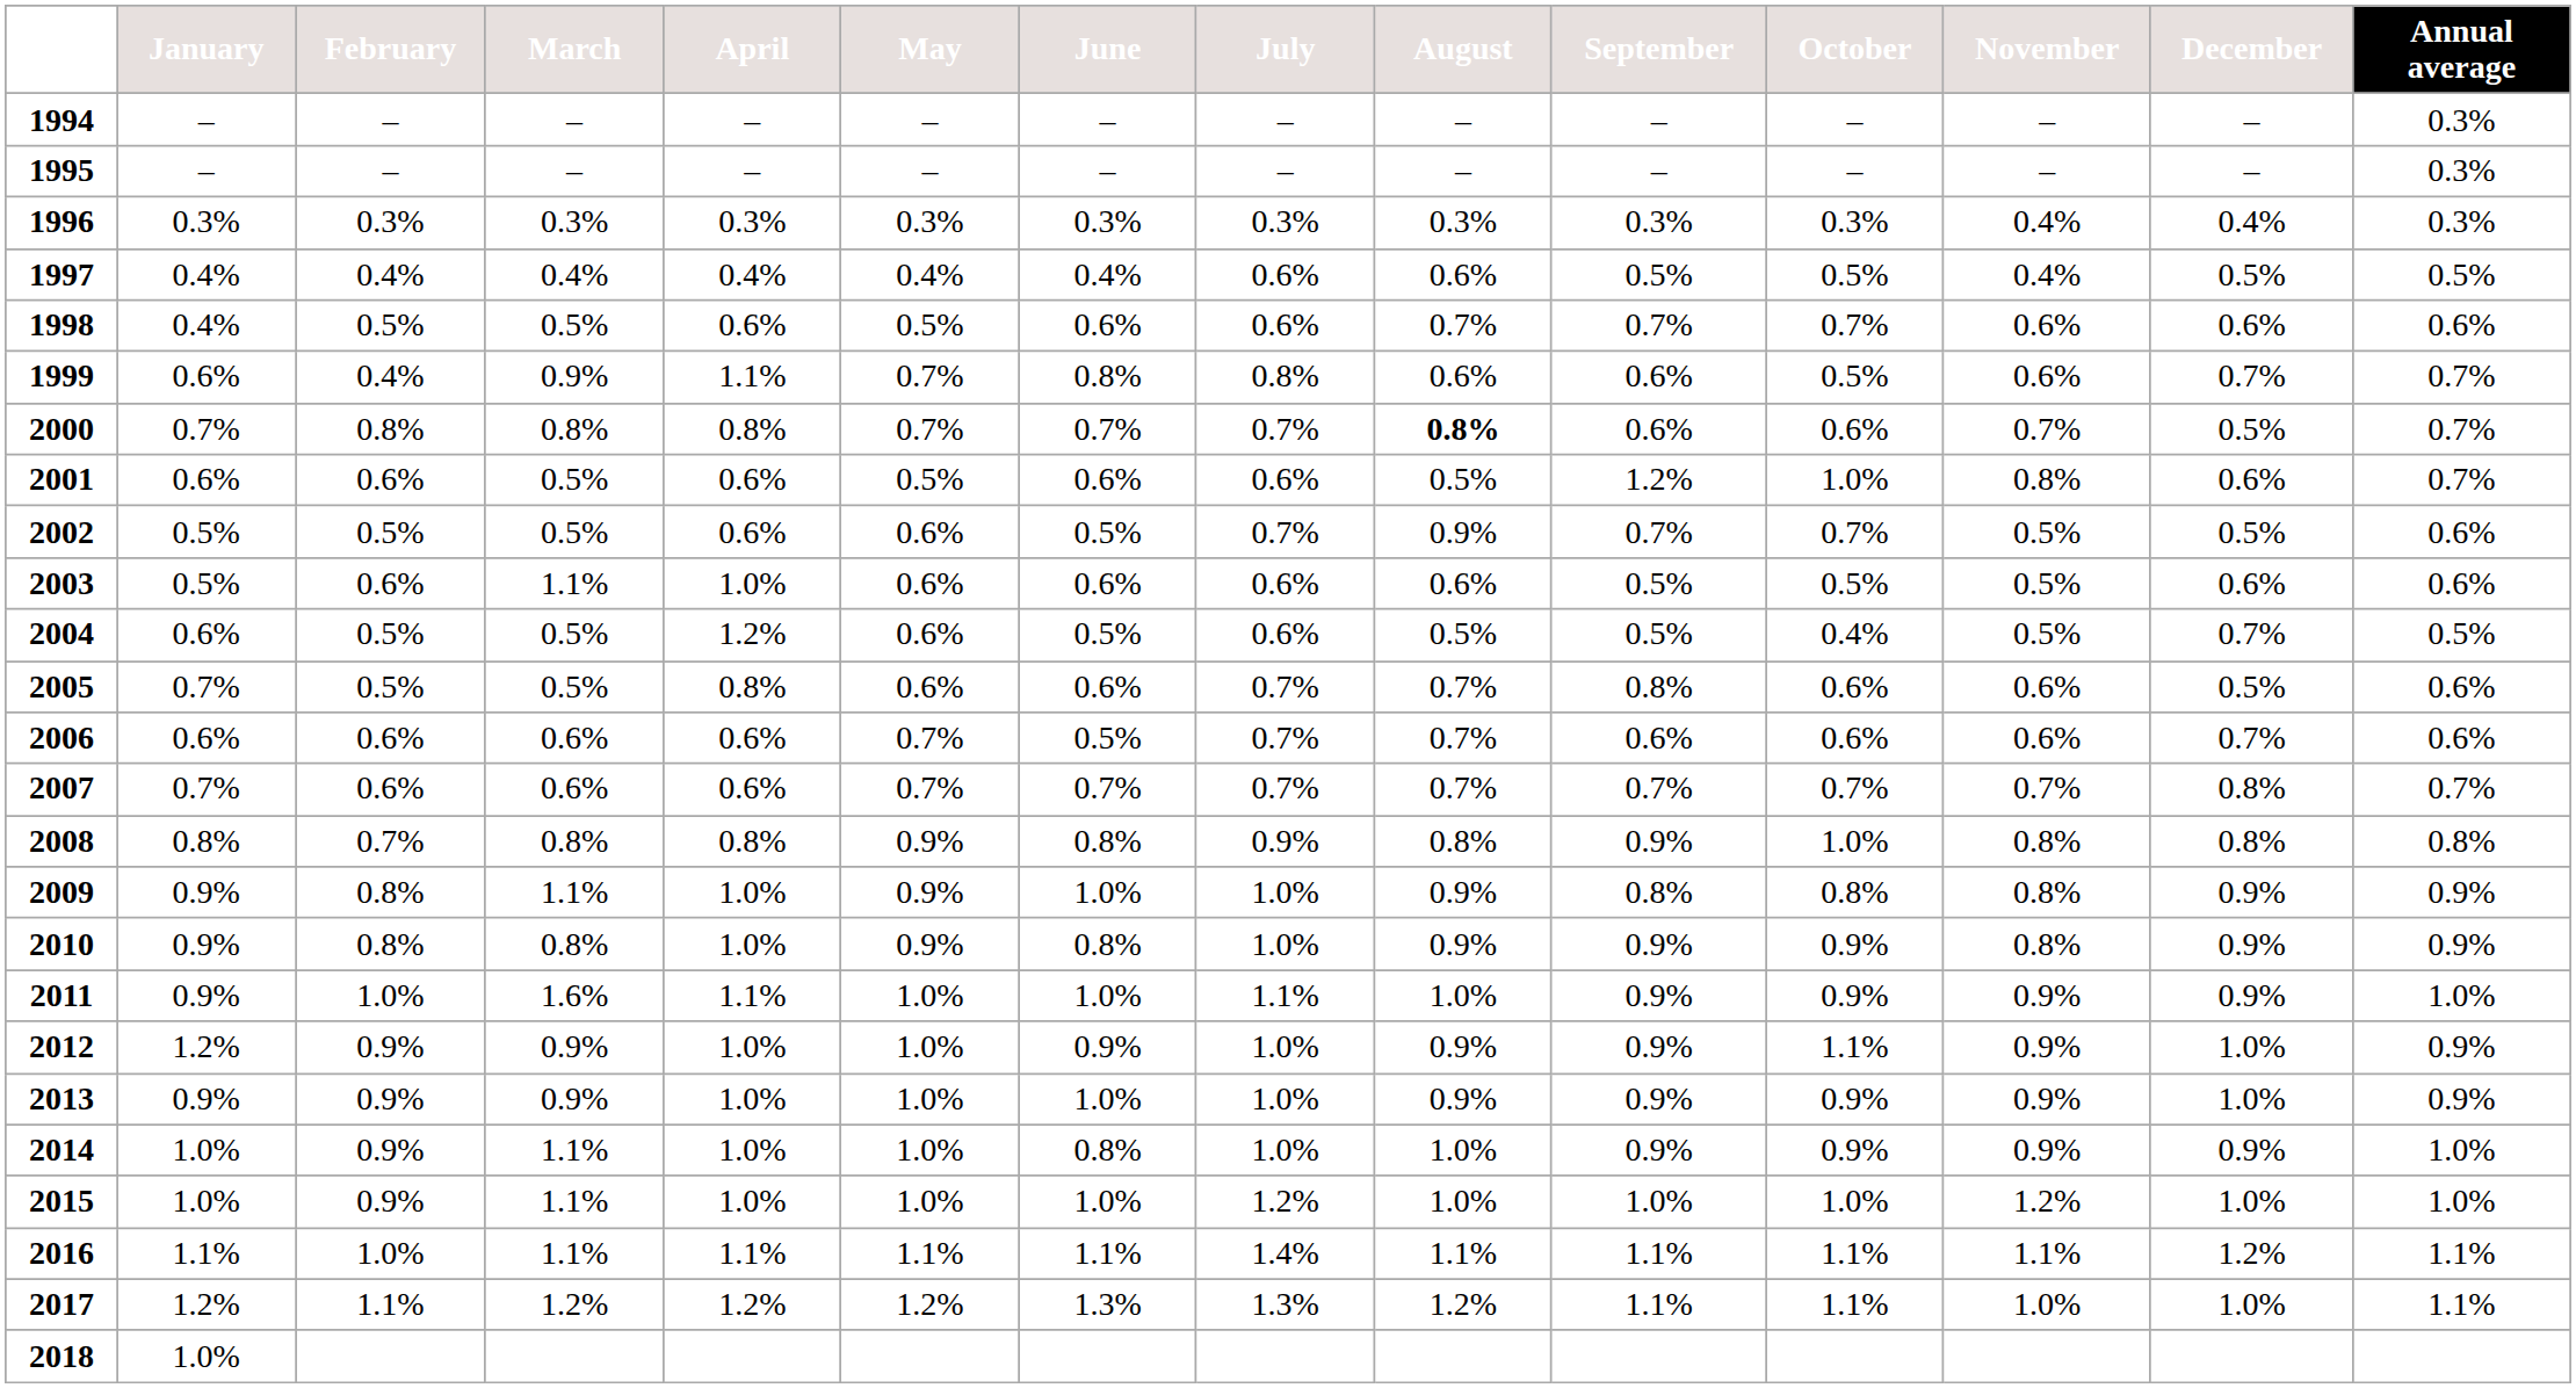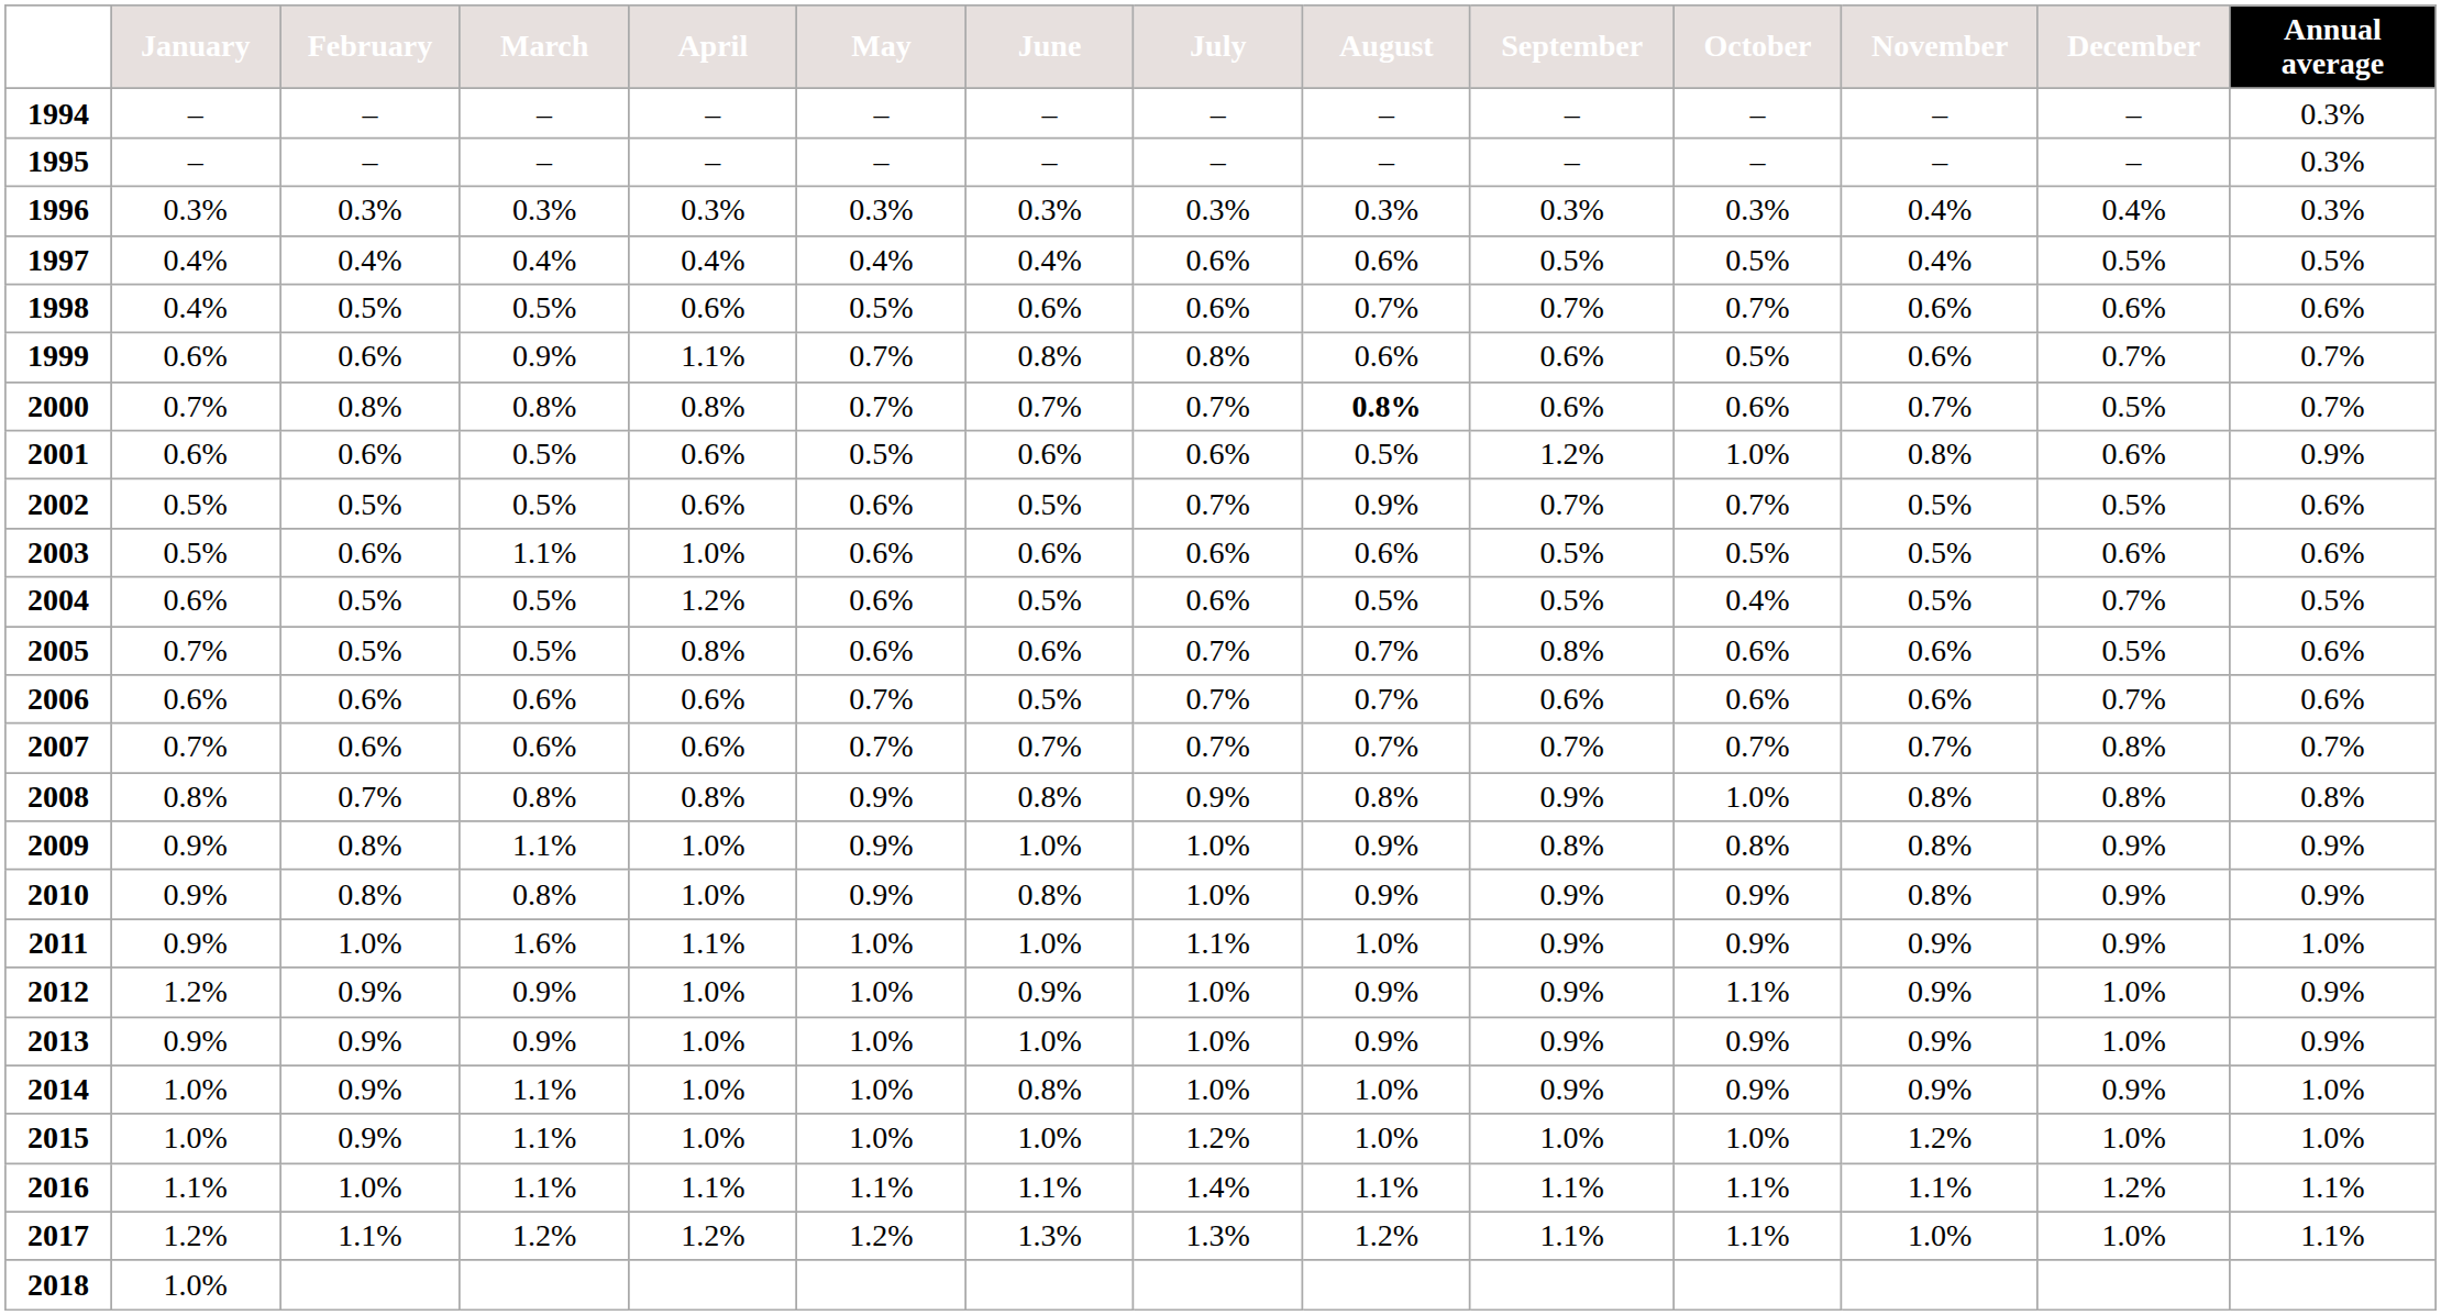 <table class="wikitable" style="width:100%; margin:auto; background:#ffffff;">
 <tr>
 <th style="background:#FFFFFF; color:#FFFFFF;" width="35px"></th>
 <th style="background:#E7E0DE; color:#FFFFFF;" width="60px">January</th>
 <th style="background:#E7E0DE; color:#FFFFFF;" width="60px">February</th>
 <th style="background:#E7E0DE; color:#FFFFFF;" width="60px">March</th>
 <th style="background:#E7E0DE; color:#FFFFFF;" width="60px">April</th>
 <th style="background:#E7E0DE; color:#FFFFFF;" width="60px">May</th>
 <th style="background:#E7E0DE; color:#FFFFFF;" width="60px">June</th>
 <th style="background:#E7E0DE; color:#FFFFFF;" width="60px">July</th>
 <th style="background:#E7E0DE; color:#FFFFFF;" width="60px">August</th>
 <th style="background:#E7E0DE; color:#FFFFFF;" width="60px">September</th>
 <th style="background:#E7E0DE; color:#FFFFFF;" width="60px">October</th>
 <th style="background:#E7E0DE; color:#FFFFFF;" width="60px">November</th>
 <th style="background:#E7E0DE; color:#FFFFFF;" width="60px">December</th>
 <th style="background:#000000; color:#FFFFFF;" width="75px">Annual average</th>
 </tr>
 <tr align="center">
 <td><strong>1994</strong></td>
 <td>–</td>
 <td>–</td>
 <td>–</td>
 <td>–</td>
 <td>–</td>
 <td>–</td>
 <td>–</td>
 <td>–</td>
 <td>–</td>
 <td>–</td>
 <td>–</td>
 <td>–</td>
 <td>0.3%</td>
 </tr>
 <tr align="center">
 <td><strong>1995</strong></td>
 <td>–</td>
 <td>–</td>
 <td>–</td>
 <td>–</td>
 <td>–</td>
 <td>–</td>
 <td>–</td>
 <td>–</td>
 <td>–</td>
 <td>–</td>
 <td>–</td>
 <td>–</td>
 <td>0.3%</td>
 </tr>
 <tr align="center">
 <td><strong>1996</strong></td>
 <td>0.3%</td>
 <td>0.3%</td>
 <td>0.3%</td>
 <td>0.3%</td>
 <td>0.3%</td>
 <td>0.3%</td>
 <td>0.3%</td>
 <td>0.3%</td>
 <td>0.3%</td>
 <td>0.3%</td>
 <td>0.4%</td>
 <td>0.4%</td>
 <td>0.3%</td>
 </tr>
 <tr align="center">
 <td><strong>1997</strong></td>
 <td>0.4%</td>
 <td>0.4%</td>
 <td>0.4%</td>
 <td>0.4%</td>
 <td>0.4%</td>
 <td>0.4%</td>
 <td>0.6%</td>
 <td>0.6%</td>
 <td>0.5%</td>
 <td>0.5%</td>
 <td>0.4%</td>
 <td>0.5%</td>
 <td> 0.5%</td>
 </tr>
 <tr align="center">
 <td><strong>1998</strong></td>
 <td>0.4%</td>
 <td>0.5%</td>
 <td>0.5%</td>
 <td>0.6%</td>
 <td>0.5%</td>
 <td>0.6%</td>
 <td>0.6%</td>
 <td>0.7%</td>
 <td>0.7%</td>
 <td>0.7%</td>
 <td>0.6%</td>
 <td>0.6%</td>
 <td> 0.6%</td>
 </tr>
 <tr align="center">
 <td><strong>1999</strong></td>
 <td>0.6%</td>
-<td>0.4%</td>
+<td>0.6%</td>
 <td>0.9%</td>
 <td>1.1%</td>
 <td>0.7%</td>
 <td>0.8%</td>
 <td>0.8%</td>
 <td>0.6%</td>
 <td>0.6%</td>
 <td>0.5%</td>
 <td>0.6%</td>
 <td>0.7%</td>
 <td> 0.7%</td>
 </tr>
 <tr align="center">
 <td><strong>2000</strong></td>
 <td>0.7%</td>
 <td>0.8%</td>
 <td>0.8%</td>
 <td>0.8%</td>
 <td>0.7%</td>
 <td>0.7%</td>
 <td>0.7%</td>
 <td><strong>0.8%</strong></td>
 <td>0.6%</td>
 <td>0.6%</td>
 <td>0.7%</td>
 <td>0.5%</td>
 <td>0.7%</td>
 </tr>
 <tr align="center">
 <td><strong>2001</strong></td>
 <td>0.6%</td>
 <td>0.6%</td>
 <td>0.5%</td>
 <td>0.6%</td>
 <td>0.5%</td>
 <td>0.6%</td>
 <td>0.6%</td>
 <td>0.5%</td>
 <td>1.2%</td>
 <td>1.0%</td>
 <td>0.8%</td>
 <td>0.6%</td>
-<td>0.7%</td>
+<td>0.9%</td>
 </tr>
 <tr align="center">
 <td><strong>2002</strong></td>
 <td>0.5%</td>
 <td>0.5%</td>
 <td>0.5%</td>
 <td>0.6%</td>
 <td>0.6%</td>
 <td>0.5%</td>
 <td>0.7%</td>
 <td>0.9%</td>
 <td>0.7%</td>
 <td>0.7%</td>
 <td>0.5%</td>
 <td>0.5%</td>
 <td> 0.6%</td>
 </tr>
 <tr align="center">
 <td><strong>2003</strong></td>
 <td>0.5%</td>
 <td>0.6%</td>
 <td>1.1%</td>
 <td>1.0%</td>
 <td>0.6%</td>
 <td>0.6%</td>
 <td>0.6%</td>
 <td>0.6%</td>
 <td>0.5%</td>
 <td>0.5%</td>
 <td>0.5%</td>
 <td>0.6%</td>
 <td>0.6%</td>
 </tr>
 <tr align="center">
 <td><strong>2004</strong></td>
 <td>0.6%</td>
 <td>0.5%</td>
 <td>0.5%</td>
 <td>1.2%</td>
 <td>0.6%</td>
 <td>0.5%</td>
 <td>0.6%</td>
 <td>0.5%</td>
 <td>0.5%</td>
 <td>0.4%</td>
 <td>0.5%</td>
 <td>0.7%</td>
 <td> 0.5%</td>
 </tr>
 <tr align="center">
 <td><strong>2005</strong></td>
 <td>0.7%</td>
 <td>0.5%</td>
 <td>0.5%</td>
 <td>0.8%</td>
 <td>0.6%</td>
 <td>0.6%</td>
 <td>0.7%</td>
 <td>0.7%</td>
 <td>0.8%</td>
 <td>0.6%</td>
 <td>0.6%</td>
 <td>0.5%</td>
 <td> 0.6%</td>
 </tr>
 <tr align="center">
 <td><strong>2006</strong></td>
 <td>0.6%</td>
 <td>0.6%</td>
 <td>0.6%</td>
 <td>0.6%</td>
 <td>0.7%</td>
 <td>0.5%</td>
 <td>0.7%</td>
 <td>0.7%</td>
 <td>0.6%</td>
 <td>0.6%</td>
 <td>0.6%</td>
 <td>0.7%</td>
 <td>0.6%</td>
 </tr>
 <tr align="center">
 <td><strong>2007</strong></td>
 <td>0.7%</td>
 <td>0.6%</td>
 <td>0.6%</td>
 <td>0.6%</td>
 <td>0.7%</td>
 <td>0.7%</td>
 <td>0.7%</td>
 <td>0.7%</td>
 <td>0.7%</td>
 <td>0.7%</td>
 <td>0.7%</td>
 <td>0.8%</td>
 <td>0.7%</td>
 </tr>
 <tr align="center">
 <td><strong>2008</strong></td>
 <td>0.8%</td>
 <td>0.7%</td>
 <td>0.8%</td>
 <td>0.8%</td>
 <td>0.9%</td>
 <td>0.8%</td>
 <td>0.9%</td>
 <td>0.8%</td>
 <td>0.9%</td>
 <td>1.0%</td>
 <td>0.8%</td>
 <td>0.8%</td>
 <td> 0.8%</td>
 </tr>
 <tr align="center">
 <td><strong>2009</strong></td>
 <td>0.9%</td>
 <td>0.8%</td>
 <td>1.1%</td>
 <td>1.0%</td>
 <td>0.9%</td>
 <td>1.0%</td>
 <td>1.0%</td>
 <td>0.9%</td>
 <td>0.8%</td>
 <td>0.8%</td>
 <td>0.8%</td>
 <td>0.9%</td>
 <td> 0.9%</td>
 </tr>
 <tr align="center">
 <td><strong>2010</strong></td>
 <td>0.9%</td>
 <td>0.8%</td>
 <td>0.8%</td>
 <td>1.0%</td>
 <td>0.9%</td>
 <td>0.8%</td>
 <td>1.0%</td>
 <td>0.9%</td>
 <td>0.9%</td>
 <td>0.9%</td>
 <td>0.8%</td>
 <td>0.9%</td>
 <td>0.9%</td>
 </tr>
 <tr align="center">
 <td><strong>2011</strong></td>
 <td>0.9%</td>
 <td>1.0%</td>
 <td>1.6%</td>
 <td>1.1%</td>
 <td>1.0%</td>
 <td>1.0%</td>
 <td>1.1%</td>
 <td>1.0%</td>
 <td>0.9%</td>
 <td>0.9%</td>
 <td>0.9%</td>
 <td>0.9%</td>
 <td> 1.0%</td>
 </tr>
 <tr align="center">
 <td><strong>2012</strong></td>
 <td>1.2%</td>
 <td>0.9%</td>
 <td>0.9%</td>
 <td>1.0%</td>
 <td>1.0%</td>
 <td>0.9%</td>
 <td>1.0%</td>
 <td>0.9%</td>
 <td>0.9%</td>
 <td>1.1%</td>
 <td>0.9%</td>
 <td>1.0%</td>
 <td> 0.9%</td>
 </tr>
 <tr align="center">
 <td><strong>2013</strong></td>
 <td>0.9%</td>
 <td>0.9%</td>
 <td>0.9%</td>
 <td>1.0%</td>
 <td>1.0%</td>
 <td>1.0%</td>
 <td>1.0%</td>
 <td>0.9%</td>
 <td>0.9%</td>
 <td>0.9%</td>
 <td>0.9%</td>
 <td>1.0%</td>
 <td>0.9%</td>
 </tr>
 <tr align="center">
 <td><strong>2014</strong></td>
 <td>1.0%</td>
 <td>0.9%</td>
 <td>1.1%</td>
 <td>1.0%</td>
 <td>1.0%</td>
 <td>0.8%</td>
 <td>1.0%</td>
 <td>1.0%</td>
 <td>0.9%</td>
 <td>0.9%</td>
 <td>0.9%</td>
 <td>0.9%</td>
 <td> 1.0%</td>
 </tr>
 <tr align="center">
 <td><strong>2015</strong></td>
 <td>1.0%</td>
 <td>0.9%</td>
 <td>1.1%</td>
 <td>1.0%</td>
 <td>1.0%</td>
 <td>1.0%</td>
 <td>1.2%</td>
 <td>1.0%</td>
 <td>1.0%</td>
 <td>1.0%</td>
 <td>1.2%</td>
 <td>1.0%</td>
 <td>1.0%</td>
 </tr>
 <tr align="center">
 <td><strong>2016</strong></td>
 <td>1.1%</td>
 <td>1.0%</td>
 <td>1.1%</td>
 <td>1.1%</td>
 <td>1.1%</td>
 <td>1.1%</td>
 <td>1.4%</td>
 <td>1.1%</td>
 <td>1.1%</td>
 <td>1.1%</td>
 <td>1.1%</td>
 <td>1.2%</td>
 <td> 1.1%</td>
 </tr>
 <tr align="center">
 <td><strong>2017</strong></td>
 <td>1.2%</td>
 <td>1.1%</td>
 <td>1.2%</td>
 <td>1.2%</td>
 <td>1.2%</td>
 <td>1.3%</td>
 <td>1.3%</td>
 <td>1.2%</td>
 <td>1.1%</td>
 <td>1.1%</td>
 <td>1.0%</td>
 <td>1.0%</td>
 <td>1.1%</td>
 </tr>
 <tr align="center">
 <td><strong>2018</strong></td>
 <td>1.0%</td>
 <td></td>
 <td></td>
 <td></td>
 <td></td>
 <td></td>
 <td></td>
 <td></td>
 <td></td>
 <td></td>
 <td></td>
 <td></td>
 <td></td>
 </tr>
 </table>
